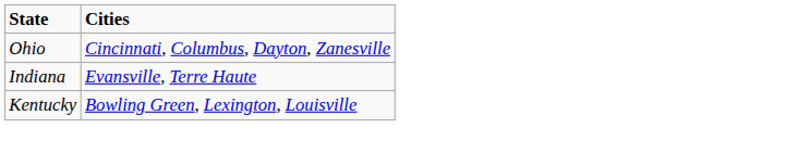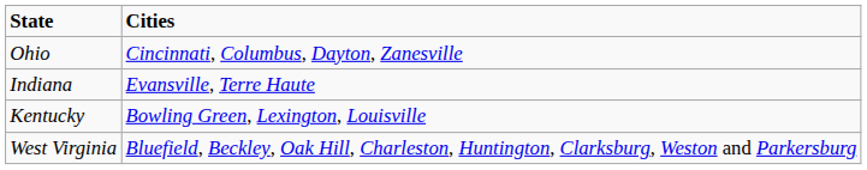 <table class="wikitable">
 <tr>
 <td><strong>State</strong></td>
 <td><strong>Cities</strong></td>
 </tr>
 <tr>
 <td><em>Ohio</em></td>
 <td><em><a href='#'>Cincinnati</a></em>, <em><a href='#'>Columbus</a></em>, <em><a href='#'>Dayton</a></em>, <em><a href='#'>Zanesville</a></em></td>
 </tr>
 <tr>
 <td><em>Indiana</em></td>
 <td><em><a href='#'>Evansville</a></em>, <em><a href='#'>Terre Haute</a></em></td>
 </tr>
 <tr>
 <td><em>Kentucky</em></td>
 <td><em><a href='#'>Bowling Green</a></em>, <em><a href='#'>Lexington</a></em>, <em><a href='#'>Louisville</a></em></td>
 </tr>
+<tr>
+<td><em>West Virginia</em></td>
+<td><em><a href='#'>Bluefield</a></em>, <em><a href='#'>Beckley</a></em>, <em><a href='#'>Oak Hill</a></em>, <em><a href='#'>Charleston</a></em>, <em><a href='#'>Huntington</a></em>, <em><a href='#'>Clarksburg</a></em>, <em><a href='#'>Weston</a></em> and <em><a href='#'>Parkersburg</a></em></td>
+</tr>
 </table>
